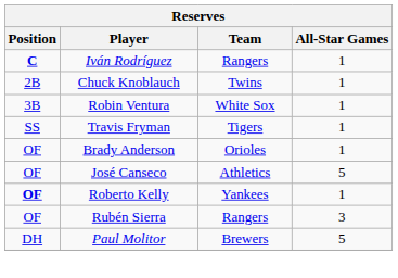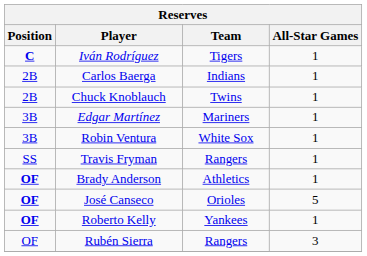 <table class="wikitable" style="font-size: 100%; text-align:center;">
 <tr>
 <th colspan="4">Reserves</th>
 </tr>
 <tr>
 <th>Position</th>
 <th width="150">Player</th>
 <th width="100">Team</th>
 <th>All-Star Games</th>
 </tr>
 <tr>
 <td><strong><a href='#'>C</a></strong></td>
 <td><em><a href='#'>Iván Rodríguez</a></em></td>
-<td><a href='#'>Rangers</a></td>
+<td><a href='#'>Tigers</a></td>
+<td>1</td>
+</tr>
+<tr>
+<td><a href='#'>2B</a></td>
+<td><a href='#'>Carlos Baerga</a></td>
+<td><a href='#'>Indians</a></td>
 <td>1</td>
 </tr>
 <tr>
 <td><a href='#'>2B</a></td>
 <td><a href='#'>Chuck Knoblauch</a></td>
 <td><a href='#'>Twins</a></td>
+<td>1</td>
+</tr>
+<tr>
+<td><a href='#'>3B</a></td>
+<td><em><a href='#'>Edgar Martínez</a></em></td>
+<td><a href='#'>Mariners</a></td>
 <td>1</td>
 </tr>
 <tr>
 <td><a href='#'>3B</a></td>
 <td><a href='#'>Robin Ventura</a></td>
 <td><a href='#'>White Sox</a></td>
 <td>1</td>
 </tr>
 <tr>
 <td><a href='#'>SS</a></td>
 <td><a href='#'>Travis Fryman</a></td>
-<td><a href='#'>Tigers</a></td>
+<td><a href='#'>Rangers</a></td>
 <td>1</td>
 </tr>
 <tr>
-<td><a href='#'>OF</a></td>
+<td><strong><a href='#'>OF</a></strong></td>
 <td><a href='#'>Brady Anderson</a></td>
-<td><a href='#'>Orioles</a></td>
+<td><a href='#'>Athletics</a></td>
 <td>1</td>
 </tr>
 <tr>
-<td><a href='#'>OF</a></td>
+<td><strong><a href='#'>OF</a></strong></td>
 <td><a href='#'>José Canseco</a></td>
-<td><a href='#'>Athletics</a></td>
+<td><a href='#'>Orioles</a></td>
 <td>5</td>
 </tr>
 <tr>
 <td><strong><a href='#'>OF</a></strong></td>
 <td><a href='#'>Roberto Kelly</a></td>
 <td><a href='#'>Yankees</a></td>
 <td>1</td>
 </tr>
 <tr>
 <td><a href='#'>OF</a></td>
 <td><a href='#'>Rubén Sierra</a></td>
 <td><a href='#'>Rangers</a></td>
 <td>3</td>
 </tr>
 <tr>
-<td><a href='#'>DH</a></td>
-<td><em><a href='#'>Paul Molitor</a></em></td>
-<td><a href='#'>Brewers</a></td>
-<td>5</td>
-</tr>
-<tr>
 </tr>
 </table>
